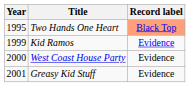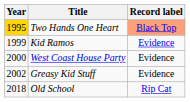 <table class="wikitable sortable">
 <tr>
 <th>Year</th>
 <th>Title</th>
 <th>Record label</th>
 </tr>
 <tr>
-<td>1995</td>
+<td style="background: gold;">1995</td>
 <td><em>Two Hands One Heart</em></td>
 <td style="background: lightsalmon; text-align:center;"><a href='#'>Black Top</a></td>
 </tr>
 <tr>
 <td>1999</td>
 <td><em>Kid Ramos</em></td>
 <td style="text-align:center;"><a href='#'>Evidence</a></td>
 </tr>
 <tr>
 <td>2000</td>
 <td><em><a href='#'>West Coast House Party</a></em></td>
 <td style="text-align:center;">Evidence</td>
 </tr>
 <tr>
-<td>2001</td>
+<td>2002</td>
 <td><em>Greasy Kid Stuff</em></td>
 <td style="text-align:center;">Evidence</td>
 </tr>
+<tr>
+<td>2018</td>
+<td><em>Old School</em></td>
+<td style="text-align:center;"><a href='#'>Rip Cat</a></td>
+</tr>
 </table>
